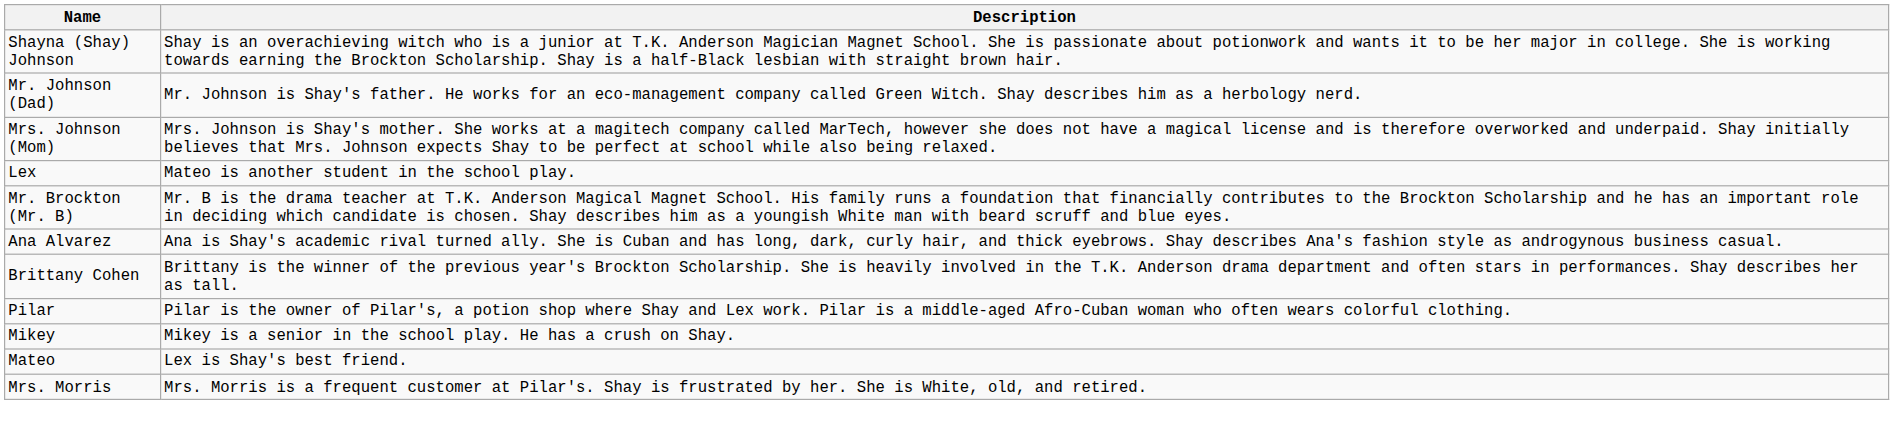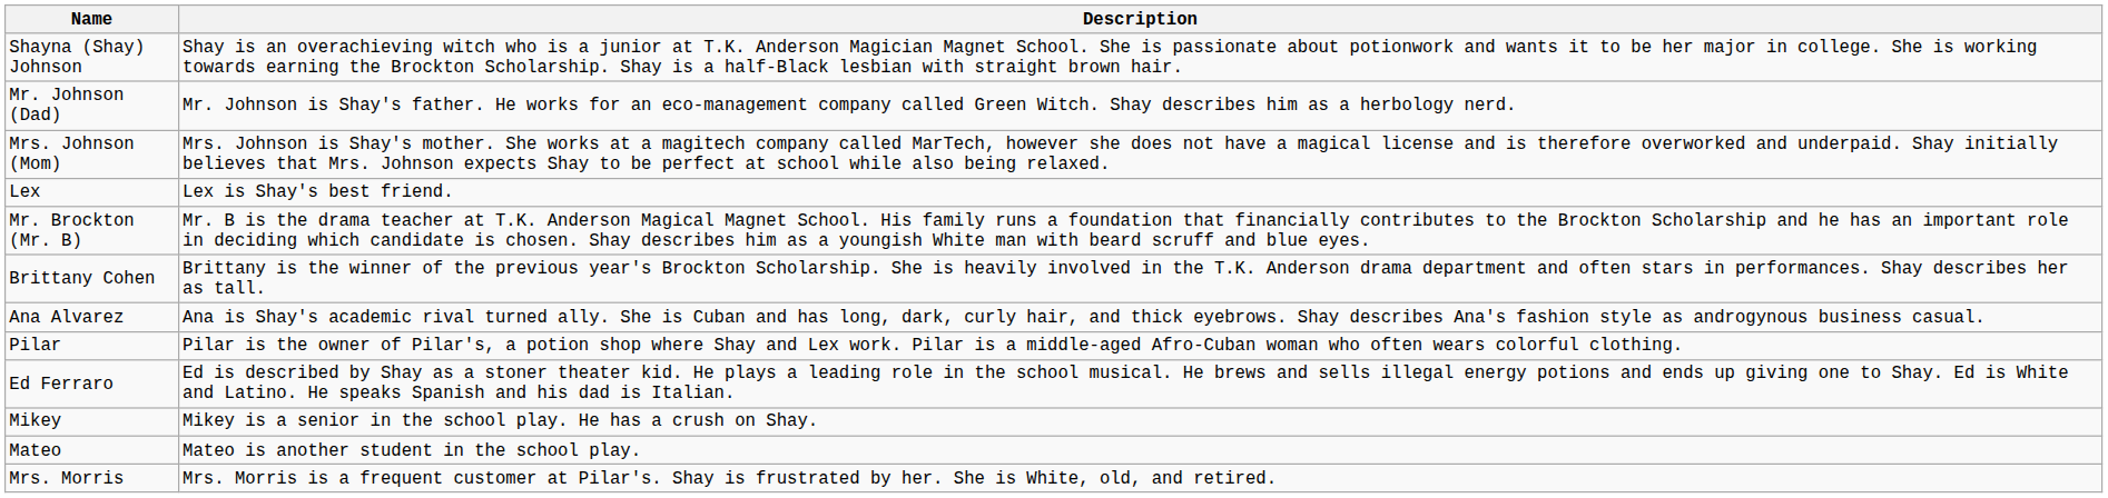 <table class="wikitable">
 <tr>
 <th>Name</th>
 <th>Description</th>
 </tr>
 <tr>
 <td>Shayna (Shay) Johnson</td>
 <td>Shay is an overachieving witch who is a junior at T.K. Anderson Magician Magnet School. She is passionate about potionwork and wants it to be her major in college. She is working towards earning the Brockton Scholarship. Shay is a half-Black lesbian with straight brown hair.</td>
 </tr>
 <tr>
 <td>Mr. Johnson (Dad)</td>
 <td>Mr. Johnson is Shay's father. He works for an eco-management company called Green Witch. Shay describes him as a herbology nerd.</td>
 </tr>
 <tr>
 <td>Mrs. Johnson (Mom)</td>
 <td>Mrs. Johnson is Shay's mother. She works at a magitech company called MarTech, however she does not have a magical license and is therefore overworked and underpaid. Shay initially believes that Mrs. Johnson expects Shay to be perfect at school while also being relaxed.</td>
 </tr>
 <tr>
 <td>Lex</td>
-<td>Mateo is another student in the school play.</td>
+<td>Lex is Shay's best friend.</td>
 </tr>
 <tr>
 <td>Mr. Brockton (Mr. B)</td>
 <td>Mr. B is the drama teacher at T.K. Anderson Magical Magnet School. His family runs a foundation that financially contributes to the Brockton Scholarship and he has an important role in deciding which candidate is chosen. Shay describes him as a youngish White man with beard scruff and blue eyes.</td>
 </tr>
 <tr>
+<td>Brittany Cohen</td>
+<td>Brittany is the winner of the previous year's Brockton Scholarship. She is heavily involved in the T.K. Anderson drama department and often stars in performances. Shay describes her as tall.</td>
+</tr>
+<tr>
 <td>Ana Alvarez</td>
 <td>Ana is Shay's academic rival turned ally. She is Cuban and has long, dark, curly hair, and thick eyebrows. Shay describes Ana's fashion style as androgynous business casual.</td>
 </tr>
 <tr>
-<td>Brittany Cohen</td>
-<td>Brittany is the winner of the previous year's Brockton Scholarship. She is heavily involved in the T.K. Anderson drama department and often stars in performances. Shay describes her as tall.</td>
+<td>Pilar</td>
+<td>Pilar is the owner of Pilar's, a potion shop where Shay and Lex work. Pilar is a middle-aged Afro-Cuban woman who often wears colorful clothing.</td>
 </tr>
 <tr>
-<td>Pilar</td>
-<td>Pilar is the owner of Pilar's, a potion shop where Shay and Lex work. Pilar is a middle-aged Afro-Cuban woman who often wears colorful clothing.</td>
+<td>Ed Ferraro</td>
+<td>Ed is described by Shay as a stoner theater kid. He plays a leading role in the school musical. He brews and sells illegal energy potions and ends up giving one to Shay. Ed is White and Latino. He speaks Spanish and his dad is Italian.</td>
 </tr>
 <tr>
 <td>Mikey</td>
 <td>Mikey is a senior in the school play. He has a crush on Shay.</td>
 </tr>
 <tr>
 <td>Mateo</td>
-<td>Lex is Shay's best friend.</td>
+<td>Mateo is another student in the school play.</td>
 </tr>
 <tr>
 <td>Mrs. Morris</td>
 <td>Mrs. Morris is a frequent customer at Pilar's. Shay is frustrated by her. She is White, old, and retired.</td>
 </tr>
 </table>
